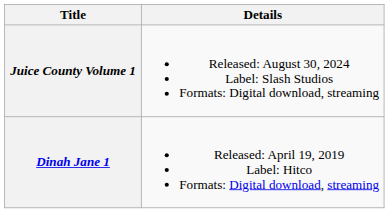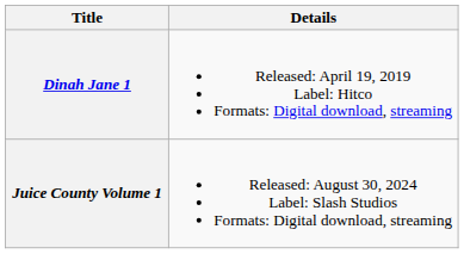 <table class="wikitable plainrowheaders" style="text-align:center;">
 <tr>
 <th scope="col" style="width:10em;">Title</th>
 <th scope="col" style="width:18em;">Details</th>
 </tr>
 <tr>
+<th scope="row"><em><a href='#'>Dinah Jane 1</a></em></th>
+<td><br><ul><li>Released: April 19, 2019</li><li>Label: Hitco</li><li>Formats: <a href='#'>Digital download</a>, <a href='#'>streaming</a></li></ul></td>
+</tr>
+<tr>
 <th scope="row"><em>Juice County Volume 1</em></th>
 <td><br><ul><li>Released: August 30, 2024</li><li>Label: Slash Studios</li><li>Formats: Digital download, streaming</li></ul></td>
 </tr>
-<tr>
-<th scope="row"><em><a href='#'>Dinah Jane 1</a></em></th>
-<td><br><ul><li>Released: April 19, 2019</li><li>Label: Hitco</li><li>Formats: <a href='#'>Digital download</a>, <a href='#'>streaming</a></li></ul></td>
-</tr>
 </table>
